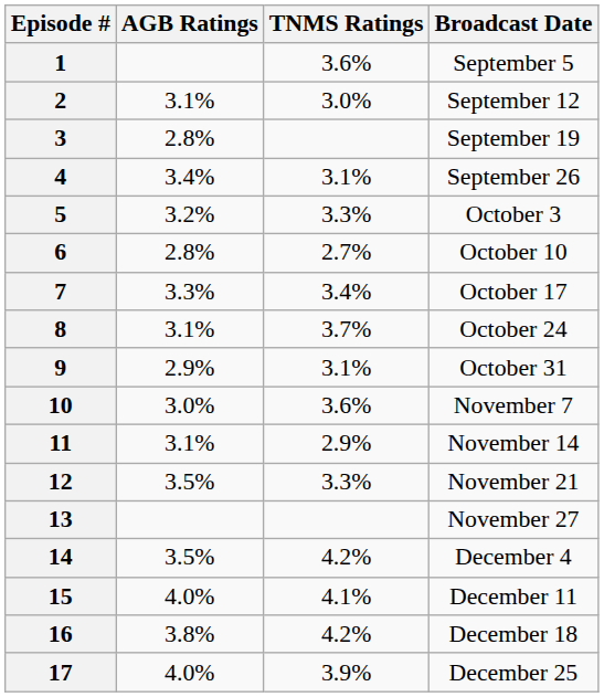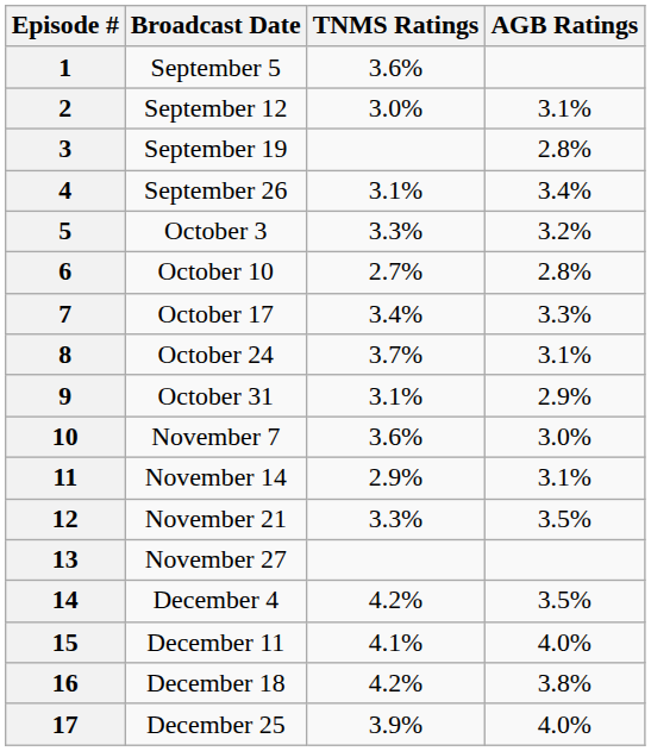 <table class="wikitable sortable" style=text-align:center>
 <tr>
 <th>Episode #</th>
+<th>Broadcast Date</th>
+<th>TNMS Ratings</th>
 <th>AGB Ratings</th>
-<th>TNMS Ratings</th>
-<th>Broadcast Date</th>
 </tr>
 <tr>
 <th>1</th>
+<td>September 5</td>
+<td>3.6%</td>
 <td></td>
-<td>3.6%</td>
-<td>September 5</td>
 </tr>
 <tr>
 <th>2</th>
+<td>September 12</td>
+<td>3.0%</td>
 <td>3.1%</td>
-<td>3.0%</td>
-<td>September 12</td>
 </tr>
 <tr>
 <th>3</th>
+<td>September 19</td>
+<td></td>
 <td>2.8%</td>
-<td></td>
-<td>September 19</td>
 </tr>
 <tr>
 <th>4</th>
+<td>September 26</td>
+<td>3.1%</td>
 <td>3.4%</td>
-<td>3.1%</td>
-<td>September 26</td>
 </tr>
 <tr>
 <th>5</th>
+<td>October 3</td>
+<td>3.3%</td>
 <td>3.2%</td>
-<td>3.3%</td>
-<td>October 3</td>
 </tr>
 <tr>
 <th>6</th>
+<td>October 10</td>
+<td>2.7%</td>
 <td>2.8%</td>
-<td>2.7%</td>
-<td>October 10</td>
 </tr>
 <tr>
 <th>7</th>
+<td>October 17</td>
+<td>3.4%</td>
 <td>3.3%</td>
-<td>3.4%</td>
-<td>October 17</td>
 </tr>
 <tr>
 <th>8</th>
+<td>October 24</td>
+<td>3.7%</td>
 <td>3.1%</td>
-<td>3.7%</td>
-<td>October 24</td>
 </tr>
 <tr>
 <th>9</th>
+<td>October 31</td>
+<td>3.1%</td>
 <td>2.9%</td>
-<td>3.1%</td>
-<td>October 31</td>
 </tr>
 <tr>
 <th>10</th>
+<td>November 7</td>
+<td>3.6%</td>
 <td>3.0%</td>
-<td>3.6%</td>
-<td>November 7</td>
 </tr>
 <tr>
 <th>11</th>
+<td>November 14</td>
+<td>2.9%</td>
 <td>3.1%</td>
-<td>2.9%</td>
-<td>November 14</td>
 </tr>
 <tr>
 <th>12</th>
+<td>November 21</td>
+<td>3.3%</td>
 <td>3.5%</td>
-<td>3.3%</td>
-<td>November 21</td>
 </tr>
 <tr>
 <th>13</th>
+<td>November 27</td>
 <td></td>
 <td></td>
-<td>November 27</td>
 </tr>
 <tr>
 <th>14</th>
+<td>December 4</td>
+<td>4.2%</td>
 <td>3.5%</td>
-<td>4.2%</td>
-<td>December 4</td>
 </tr>
 <tr>
 <th>15</th>
+<td>December 11</td>
+<td>4.1%</td>
 <td>4.0%</td>
-<td>4.1%</td>
-<td>December 11</td>
 </tr>
 <tr>
 <th>16</th>
+<td>December 18</td>
+<td>4.2%</td>
 <td>3.8%</td>
-<td>4.2%</td>
-<td>December 18</td>
 </tr>
 <tr>
 <th>17</th>
+<td>December 25</td>
+<td>3.9%</td>
 <td>4.0%</td>
-<td>3.9%</td>
-<td>December 25</td>
 </tr>
 </table>
